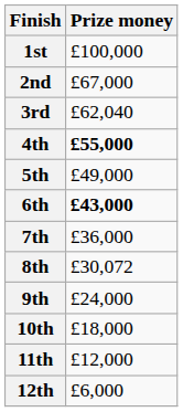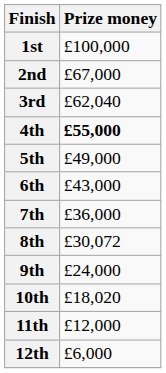 <table class="wikitable" style="text-align:center">
 <tr>
 <th>Finish</th>
 <th>Prize money</th>
 </tr>
 <tr>
 <th>1st</th>
 <td align="left">£100,000</td>
 </tr>
 <tr>
 <th>2nd</th>
 <td align="left">£67,000</td>
 </tr>
 <tr>
 <th>3rd</th>
 <td align="left">£62,040</td>
 </tr>
 <tr>
 <th>4th</th>
 <td align="left"><strong>£55,000</strong></td>
 </tr>
 <tr>
 <th>5th</th>
 <td align="left">£49,000</td>
 </tr>
 <tr>
 <th>6th</th>
-<td align="left"><strong>£43,000</strong></td>
+<td align="left">£43,000</td>
 </tr>
 <tr>
 <th>7th</th>
 <td align="left">£36,000</td>
 </tr>
 <tr>
 <th>8th</th>
 <td align="left">£30,072</td>
 </tr>
 <tr>
 <th>9th</th>
 <td align="left">£24,000</td>
 </tr>
 <tr>
 <th>10th</th>
-<td align="left">£18,000</td>
+<td align="left">£18,020</td>
 </tr>
 <tr>
 <th>11th</th>
 <td align="left">£12,000</td>
 </tr>
 <tr>
 <th>12th</th>
 <td align="left">£6,000</td>
 </tr>
 <tr>
 </tr>
 </table>
